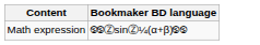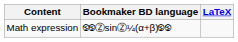 <table class="wikitable">
 <tr>
 <th>Content</th>
 <th>Bookmaker BD language</th>
+<th><a href='#'>LaTeX</a></th>
 </tr>
 <tr>
 <td>Math expression</td>
 <td>🄏🄏ⓏsinⓏ¼(α+β)🄏🄏</td>
+<td></td>
 </tr>
 </table>
